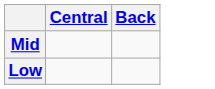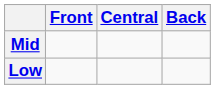 <table class="wikitable" style="text-align:center">
 <tr>
 <th></th>
+<th><a href='#'>Front</a></th>
 <th><a href='#'>Central</a></th>
 <th><a href='#'>Back</a></th>
 </tr>
 <tr>
 <th><a href='#'>Mid</a></th>
 <td></td>
 <td></td>
+<td></td>
 </tr>
 <tr>
 <th><a href='#'>Low</a></th>
 <td></td>
 <td></td>
+<td></td>
 </tr>
 </table>
